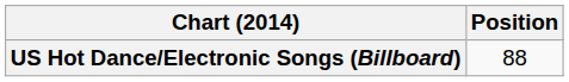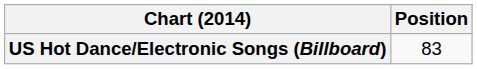 <table class="wikitable plainrowheaders" style="text-align:center">
 <tr>
 <th scope="col">Chart (2014)</th>
 <th scope="col">Position</th>
 </tr>
 <tr>
 <th scope="row">US Hot Dance/Electronic Songs (<em>Billboard</em>)</th>
-<td>88</td>
+<td>83</td>
 </tr>
 </table>
